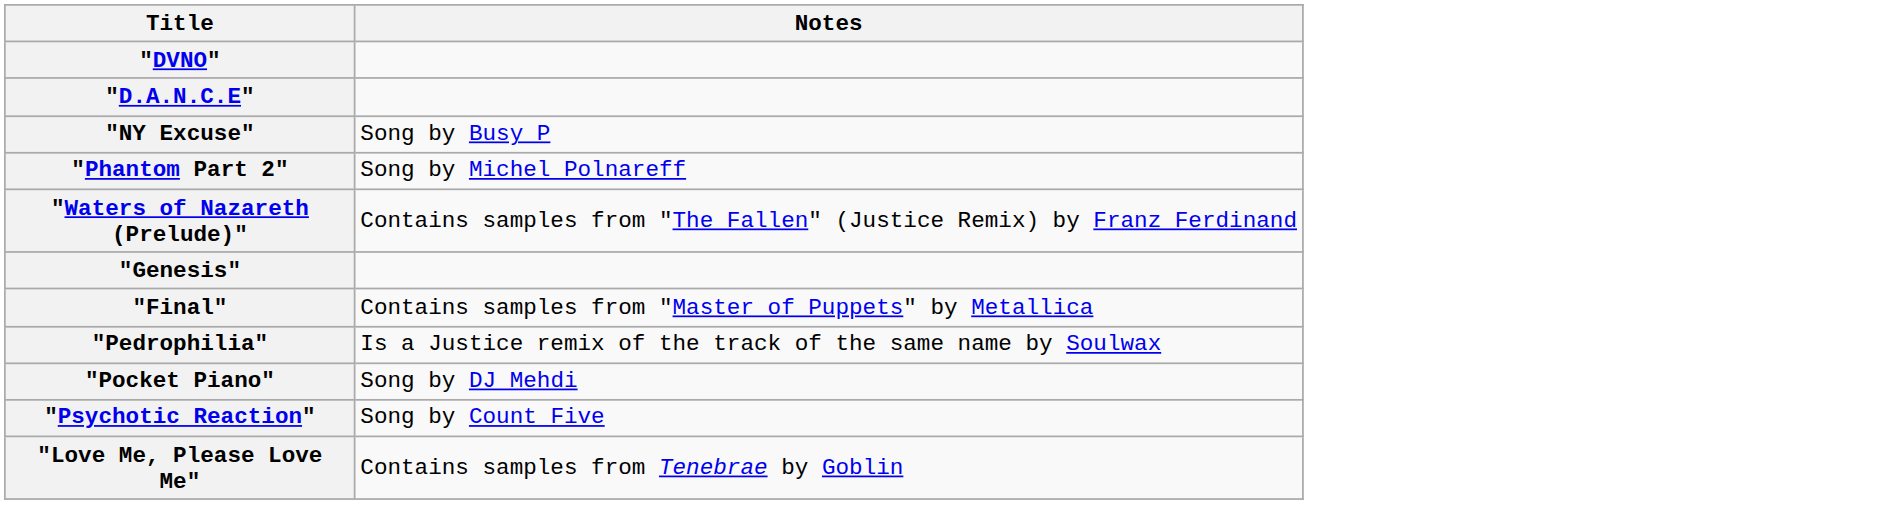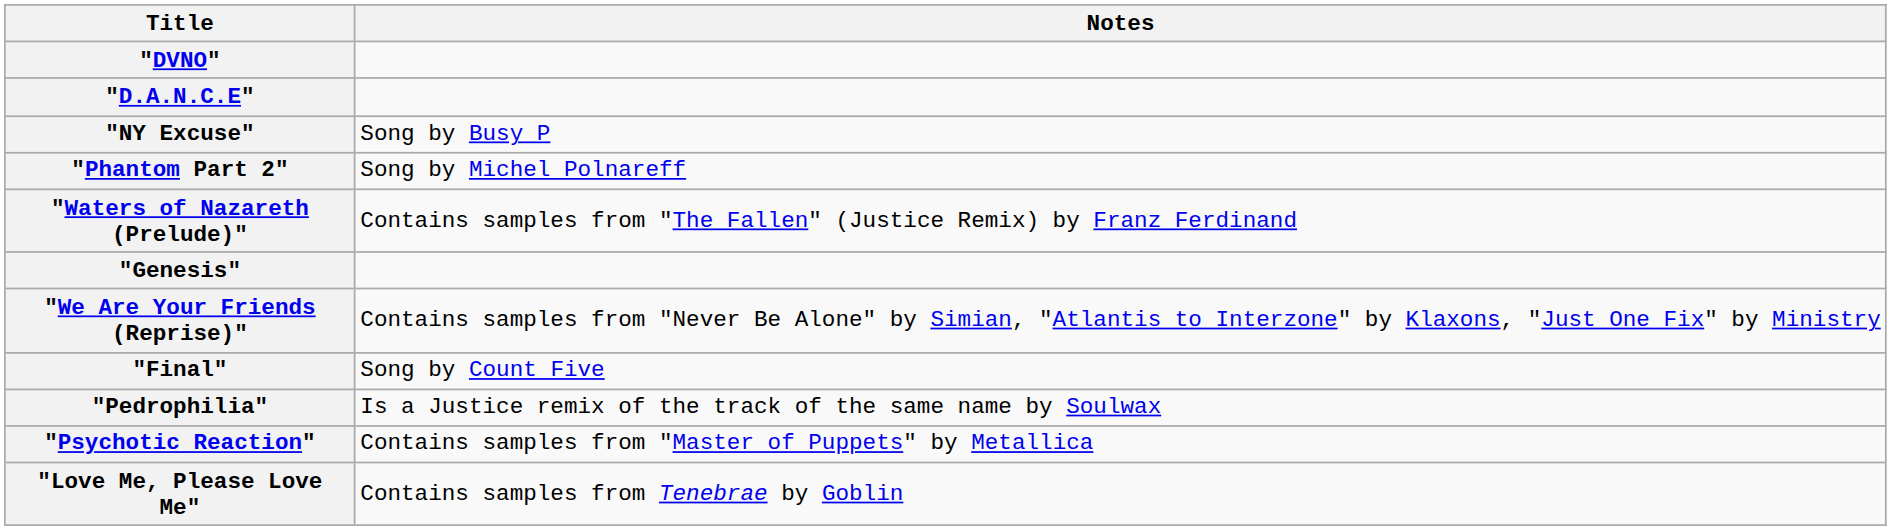 <table class="wikitable plainrowheaders" border="1">
 <tr>
 <th scope="col" style="width:15em;">Title</th>
 <th scope="col">Notes</th>
 </tr>
 <tr>
 <th scope="row">"<a href='#'>DVNO</a>"</th>
 <td></td>
 </tr>
 <tr>
 <th scope="row">"<a href='#'>D.A.N.C.E</a>"</th>
 <td></td>
 </tr>
 <tr>
 <th scope="row">"NY Excuse"</th>
 <td>Song by <a href='#'>Busy P</a></td>
 </tr>
 <tr>
 <th scope="row">"<a href='#'>Phantom</a> Part 2"</th>
 <td>Song by <a href='#'>Michel Polnareff</a></td>
 </tr>
 <tr>
 <th scope="row">"<a href='#'>Waters of Nazareth</a> (Prelude)"</th>
 <td>Contains samples from "<a href='#'>The Fallen</a>" (Justice Remix) by <a href='#'>Franz Ferdinand</a></td>
 </tr>
 <tr>
 <th scope="row">"Genesis"</th>
 <td></td>
 </tr>
 <tr>
+<th scope="row">"<a href='#'>We Are Your Friends</a> (Reprise)"</th>
+<td>Contains samples from "Never Be Alone" by <a href='#'>Simian</a>, "<a href='#'>Atlantis to Interzone</a>" by <a href='#'>Klaxons</a>, "<a href='#'>Just One Fix</a>" by <a href='#'>Ministry</a></td>
+</tr>
+<tr>
 <th scope="row">"Final"</th>
-<td>Contains samples from "<a href='#'>Master of Puppets</a>" by <a href='#'>Metallica</a></td>
+<td>Song by <a href='#'>Count Five</a></td>
 </tr>
 <tr>
 <th scope="row">"Pedrophilia"</th>
 <td>Is a Justice remix of the track of the same name by <a href='#'>Soulwax</a></td>
 </tr>
 <tr>
-<th scope="row">"Pocket Piano"</th>
-<td>Song by <a href='#'>DJ Mehdi</a></td>
-</tr>
-<tr>
 <th scope="row">"<a href='#'>Psychotic Reaction</a>"</th>
-<td>Song by <a href='#'>Count Five</a></td>
+<td>Contains samples from "<a href='#'>Master of Puppets</a>" by <a href='#'>Metallica</a></td>
 </tr>
 <tr>
 <th scope="row">"Love Me, Please Love Me"</th>
 <td>Contains samples from <em><a href='#'>Tenebrae</a></em> by <a href='#'>Goblin</a></td>
 </tr>
 </table>
